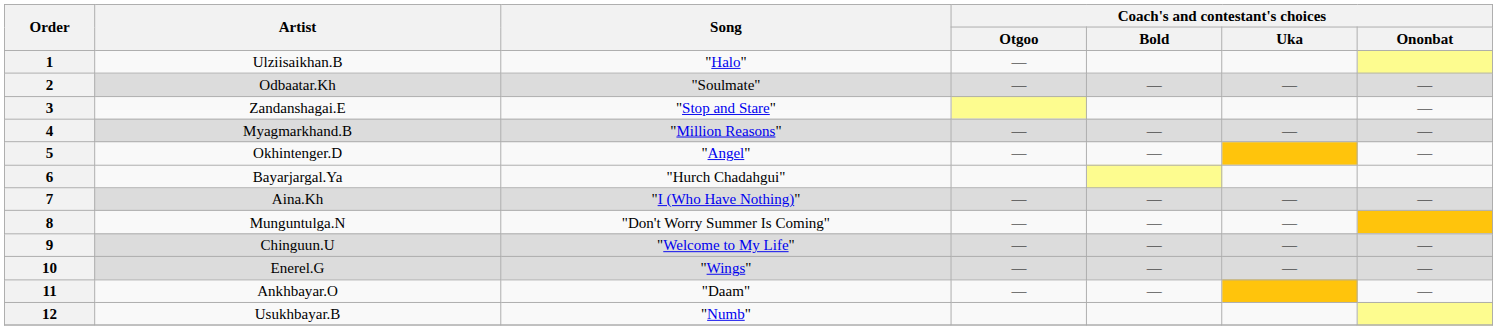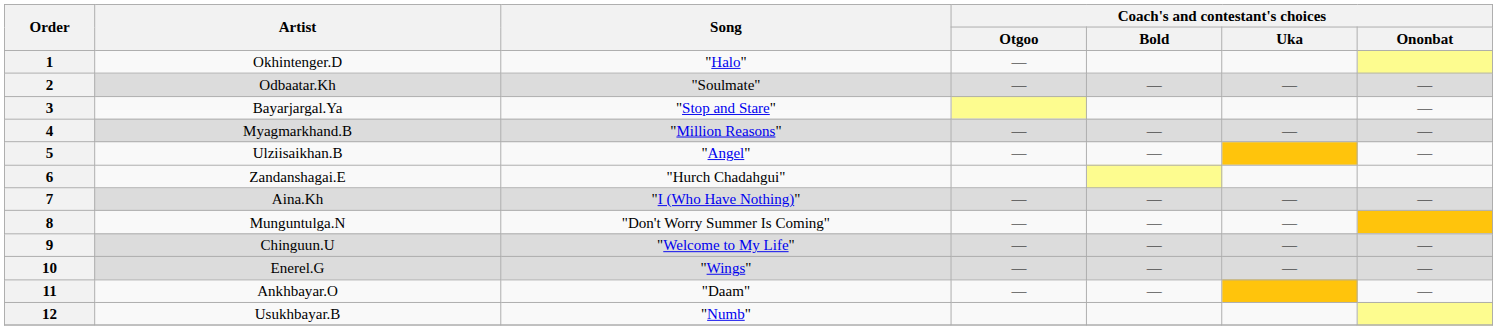 <table class="wikitable" style="text-align:center; line-height:17px; width:100%;">
 <tr>
 <th scope="col" rowspan="2" width="04%">Order</th>
 <th scope="col" rowspan="2" width="18%">Artist</th>
 <th scope="col" rowspan="2" width="20%">Song</th>
 <th scope="col" colspan="4" width="24%">Coach's and contestant's choices</th>
 </tr>
 <tr>
 <th width="06%">Otgoo</th>
 <th width="06%">Bold</th>
 <th width="06%">Uka</th>
 <th width="06%">Ononbat</th>
 </tr>
 <tr>
 <th>1</th>
-<td>Ulziisaikhan.B</td>
+<td>Okhintenger.D</td>
 <td>"<a href='#'>Halo</a>"</td>
 <td>—</td>
 <td><strong></strong></td>
 <td><strong></strong></td>
 <td style="background:#fdfc8f;"><strong></strong></td>
 </tr>
 <tr>
 <th>2</th>
 <td style="background:#DCDCDC;">Odbaatar.Kh</td>
 <td style="background:#DCDCDC;">"Soulmate"</td>
 <td style="background:#DCDCDC;">—</td>
 <td style="background:#DCDCDC;">—</td>
 <td style="background:#DCDCDC;">—</td>
 <td style="background:#DCDCDC;">—</td>
 </tr>
 <tr>
 <th>3</th>
-<td>Zandanshagai.E</td>
+<td>Bayarjargal.Ya</td>
 <td>"<a href='#'>Stop and Stare</a>"</td>
 <td style="background:#fdfc8f;"><strong></strong></td>
 <td><strong></strong></td>
 <td><strong></strong></td>
 <td>—</td>
 </tr>
 <tr>
 <th>4</th>
 <td style="background:#DCDCDC;">Myagmarkhand.B</td>
 <td style="background:#DCDCDC;">"<a href='#'>Million Reasons</a>"</td>
 <td style="background:#DCDCDC;">—</td>
 <td style="background:#DCDCDC;">—</td>
 <td style="background:#DCDCDC;">—</td>
 <td style="background:#DCDCDC;">—</td>
 </tr>
 <tr>
 <th>5</th>
-<td>Okhintenger.D</td>
+<td>Ulziisaikhan.B</td>
 <td>"<a href='#'>Angel</a>"</td>
 <td>—</td>
 <td>—</td>
 <td style="background:#FFC40C;"><strong></strong></td>
 <td>—</td>
 </tr>
 <tr>
 <th>6</th>
-<td>Bayarjargal.Ya</td>
+<td>Zandanshagai.E</td>
 <td>"Hurch Chadahgui"</td>
 <td><strong></strong></td>
 <td style="background:#fdfc8f;"><strong></strong></td>
 <td><strong></strong></td>
 <td><strong></strong></td>
 </tr>
 <tr>
 <th>7</th>
 <td style="background:#DCDCDC;">Aina.Kh</td>
 <td style="background:#DCDCDC;">"<a href='#'>I (Who Have Nothing)</a>"</td>
 <td style="background:#DCDCDC;">—</td>
 <td style="background:#DCDCDC;">—</td>
 <td style="background:#DCDCDC;">—</td>
 <td style="background:#DCDCDC;">—</td>
 </tr>
 <tr>
 <th>8</th>
 <td>Munguntulga.N</td>
 <td>"Don't Worry Summer Is Coming"</td>
 <td>—</td>
 <td>—</td>
 <td>—</td>
 <td style="background:#FFC40C;"><strong></strong></td>
 </tr>
 <tr>
 <th>9</th>
 <td style="background:#DCDCDC;">Chinguun.U</td>
 <td style="background:#DCDCDC;">"<a href='#'>Welcome to My Life</a>"</td>
 <td style="background:#DCDCDC;">—</td>
 <td style="background:#DCDCDC;">—</td>
 <td style="background:#DCDCDC;">—</td>
 <td style="background:#DCDCDC;">—</td>
 </tr>
 <tr>
 <th>10</th>
 <td style="background:#DCDCDC;">Enerel.G</td>
 <td style="background:#DCDCDC;">"<a href='#'>Wings</a>"</td>
 <td style="background:#DCDCDC;">—</td>
 <td style="background:#DCDCDC;">—</td>
 <td style="background:#DCDCDC;">—</td>
 <td style="background:#DCDCDC;">—</td>
 </tr>
 <tr>
 <th>11</th>
 <td>Ankhbayar.O</td>
 <td>"Daam"</td>
 <td>—</td>
 <td>—</td>
 <td style="background:#FFC40C;"><strong></strong></td>
 <td>—</td>
 </tr>
 <tr>
 <th>12</th>
 <td>Usukhbayar.B</td>
 <td>"<a href='#'>Numb</a>"</td>
 <td><strong></strong></td>
 <td><strong></strong></td>
 <td><strong></strong></td>
 <td style="background:#fdfc8f;"><strong></strong></td>
 </tr>
 <tr>
 </tr>
 </table>
